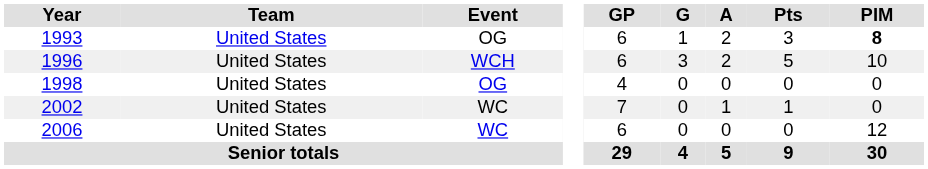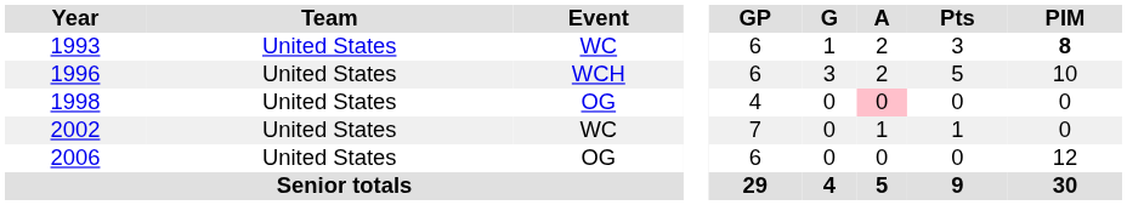 <table border="0" cellpadding="1" cellspacing="0" style="text-align:center; width:50em">
 <tr ALIGN="center" bgcolor="#e0e0e0">
 <th>Year</th>
 <th>Team</th>
 <th>Event</th>
 <th rowspan="99" bgcolor="#ffffff"> </th>
 <th>GP</th>
 <th>G</th>
 <th>A</th>
 <th>Pts</th>
 <th>PIM</th>
 </tr>
 <tr>
 <td><a href='#'>1993</a></td>
 <td><a href='#'>United States</a></td>
-<td>OG</td>
+<td><a href='#'>WC</a></td>
 <td>6</td>
 <td>1</td>
 <td>2</td>
 <td>3</td>
 <td><strong>8</strong></td>
 </tr>
 <tr bgcolor="#f0f0f0">
 <td><a href='#'>1996</a></td>
 <td>United States</td>
 <td><a href='#'>WCH</a></td>
 <td>6</td>
 <td>3</td>
 <td>2</td>
 <td>5</td>
 <td>10</td>
 </tr>
 <tr>
 <td><a href='#'>1998</a></td>
 <td>United States</td>
 <td><a href='#'>OG</a></td>
 <td>4</td>
 <td>0</td>
-<td>0</td>
+<td style="background: pink;">0</td>
 <td>0</td>
 <td>0</td>
 </tr>
 <tr bgcolor="#f0f0f0">
 <td><a href='#'>2002</a></td>
 <td>United States</td>
 <td>WC</td>
 <td>7</td>
 <td>0</td>
 <td>1</td>
 <td>1</td>
 <td>0</td>
 </tr>
 <tr>
 <td><a href='#'>2006</a></td>
 <td>United States</td>
-<td><a href='#'>WC</a></td>
+<td>OG</td>
 <td>6</td>
 <td>0</td>
 <td>0</td>
 <td>0</td>
 <td>12</td>
 </tr>
 <tr bgcolor="#e0e0e0">
 <th colspan=3>Senior totals</th>
 <th>29</th>
 <th>4</th>
 <th>5</th>
 <th>9</th>
 <th>30</th>
 </tr>
 </table>
